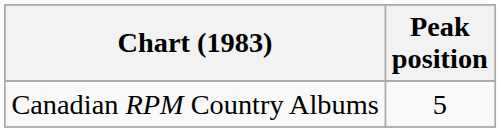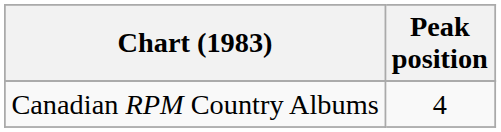 <table class="wikitable">
 <tr>
 <th>Chart (1983)</th>
 <th>Peak<br>position</th>
 </tr>
 <tr>
 </tr>
 <tr>
 <td align="left">Canadian <em>RPM</em> Country Albums</td>
-<td align="center">5</td>
+<td align="center">4</td>
 </tr>
 </table>
